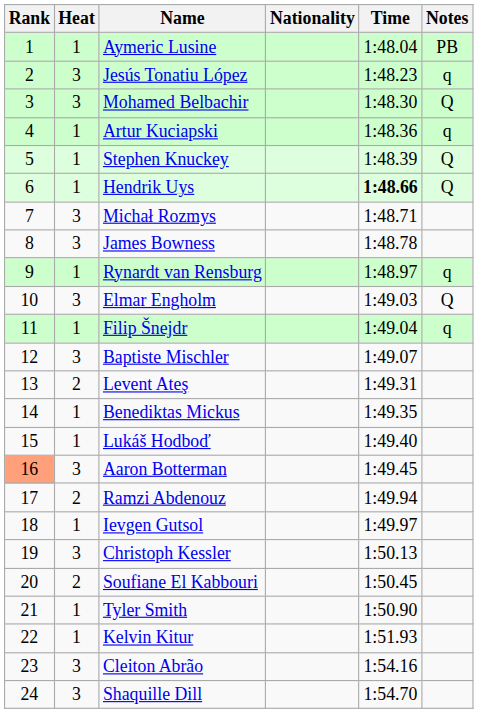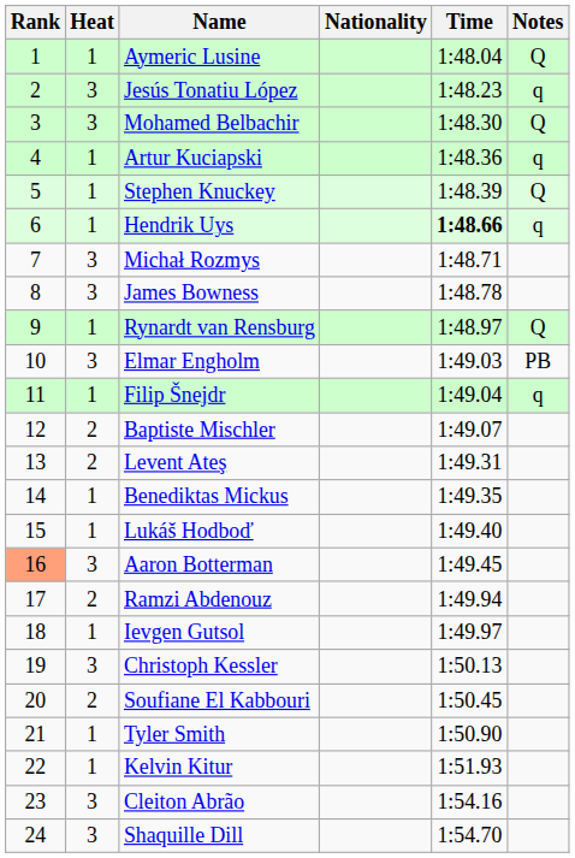 <table class="wikitable sortable" style="text-align:center">
 <tr>
 <th>Rank</th>
 <th>Heat</th>
 <th>Name</th>
 <th>Nationality</th>
 <th>Time</th>
 <th>Notes</th>
 </tr>
 <tr bgcolor=ccffcc>
 <td>1</td>
 <td>1</td>
 <td align=left><a href='#'>Aymeric Lusine</a></td>
 <td align=left></td>
 <td>1:48.04</td>
-<td>PB</td>
+<td>Q</td>
 </tr>
 <tr bgcolor=ccffcc>
 <td>2</td>
 <td>3</td>
 <td align=left><a href='#'>Jesús Tonatiu López</a></td>
 <td align=left></td>
 <td>1:48.23</td>
 <td>q</td>
 </tr>
 <tr bgcolor=ccffcc>
 <td>3</td>
 <td>3</td>
 <td align=left><a href='#'>Mohamed Belbachir</a></td>
 <td align=left></td>
 <td>1:48.30</td>
 <td>Q</td>
 </tr>
 <tr bgcolor=ccffcc>
 <td>4</td>
 <td>1</td>
 <td align=left><a href='#'>Artur Kuciapski</a></td>
 <td align=left></td>
 <td>1:48.36</td>
 <td>q</td>
 </tr>
 <tr bgcolor=ddffdd>
 <td>5</td>
 <td>1</td>
 <td align=left><a href='#'>Stephen Knuckey</a></td>
 <td align=left></td>
 <td>1:48.39</td>
 <td>Q</td>
 </tr>
 <tr bgcolor=ddffdd>
 <td>6</td>
 <td>1</td>
 <td align=left><a href='#'>Hendrik Uys</a></td>
 <td align=left></td>
 <td><strong>1:48.66</strong></td>
-<td>Q</td>
+<td>q</td>
 </tr>
 <tr>
 <td>7</td>
 <td>3</td>
 <td align=left><a href='#'>Michał Rozmys</a></td>
 <td align=left></td>
 <td>1:48.71</td>
 <td></td>
 </tr>
 <tr>
 <td>8</td>
 <td>3</td>
 <td align=left><a href='#'>James Bowness</a></td>
 <td align=left></td>
 <td>1:48.78</td>
 <td></td>
 </tr>
 <tr bgcolor=ccffcc>
 <td>9</td>
 <td>1</td>
 <td align=left><a href='#'>Rynardt van Rensburg</a></td>
 <td align=left></td>
 <td>1:48.97</td>
-<td>q</td>
+<td>Q</td>
 </tr>
 <tr>
 <td>10</td>
 <td>3</td>
 <td align=left><a href='#'>Elmar Engholm</a></td>
 <td align=left></td>
 <td>1:49.03</td>
-<td>Q</td>
+<td>PB</td>
 </tr>
 <tr bgcolor=ccffcc>
 <td>11</td>
 <td>1</td>
 <td align=left><a href='#'>Filip Šnejdr</a></td>
 <td align=left></td>
 <td>1:49.04</td>
 <td>q</td>
 </tr>
 <tr>
 <td>12</td>
-<td>3</td>
+<td>2</td>
 <td align=left><a href='#'>Baptiste Mischler</a></td>
 <td align=left></td>
 <td>1:49.07</td>
 <td></td>
 </tr>
 <tr>
 <td>13</td>
 <td>2</td>
 <td align=left><a href='#'>Levent Ateş</a></td>
 <td align=left></td>
 <td>1:49.31</td>
 <td></td>
 </tr>
 <tr>
 <td>14</td>
 <td>1</td>
 <td align=left><a href='#'>Benediktas Mickus</a></td>
 <td align=left></td>
 <td>1:49.35</td>
 <td></td>
 </tr>
 <tr>
 <td>15</td>
 <td>1</td>
 <td align=left><a href='#'>Lukáš Hodboď</a></td>
 <td align=left></td>
 <td>1:49.40</td>
 <td></td>
 </tr>
 <tr>
 <td style="background: lightsalmon;">16</td>
 <td>3</td>
 <td align=left><a href='#'>Aaron Botterman</a></td>
 <td align=left></td>
 <td>1:49.45</td>
 <td></td>
 </tr>
 <tr>
 <td>17</td>
 <td>2</td>
 <td align=left><a href='#'>Ramzi Abdenouz</a></td>
 <td align=left></td>
 <td>1:49.94</td>
 <td></td>
 </tr>
 <tr>
 <td>18</td>
 <td>1</td>
 <td align=left><a href='#'>Ievgen Gutsol</a></td>
 <td align=left></td>
 <td>1:49.97</td>
 <td></td>
 </tr>
 <tr>
 <td>19</td>
 <td>3</td>
 <td align=left><a href='#'>Christoph Kessler</a></td>
 <td align=left></td>
 <td>1:50.13</td>
 <td></td>
 </tr>
 <tr>
 <td>20</td>
 <td>2</td>
 <td align=left><a href='#'>Soufiane El Kabbouri</a></td>
 <td align=left></td>
 <td>1:50.45</td>
 <td></td>
 </tr>
 <tr>
 <td>21</td>
 <td>1</td>
 <td align=left><a href='#'>Tyler Smith</a></td>
 <td align=left></td>
 <td>1:50.90</td>
 <td></td>
 </tr>
 <tr>
 <td>22</td>
 <td>1</td>
 <td align=left><a href='#'>Kelvin Kitur</a></td>
 <td align=left></td>
 <td>1:51.93</td>
 <td></td>
 </tr>
 <tr>
 <td>23</td>
 <td>3</td>
 <td align=left><a href='#'>Cleiton Abrão</a></td>
 <td align=left></td>
 <td>1:54.16</td>
 <td></td>
 </tr>
 <tr>
 <td>24</td>
 <td>3</td>
 <td align=left><a href='#'>Shaquille Dill</a></td>
 <td align=left></td>
 <td>1:54.70</td>
 <td></td>
 </tr>
 </table>
